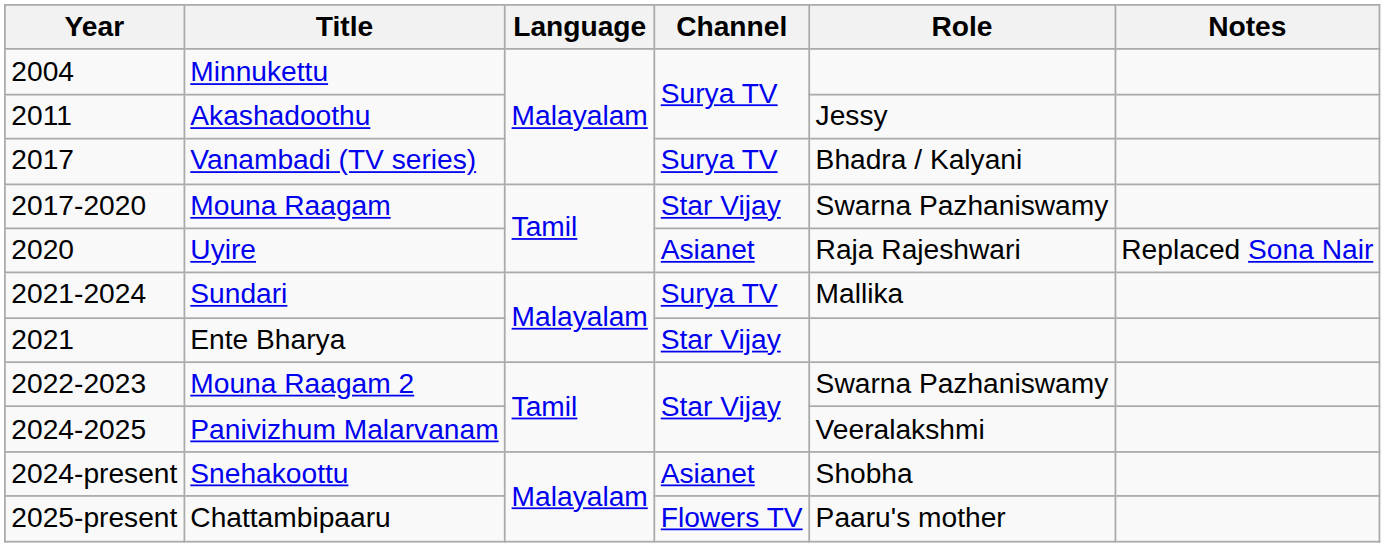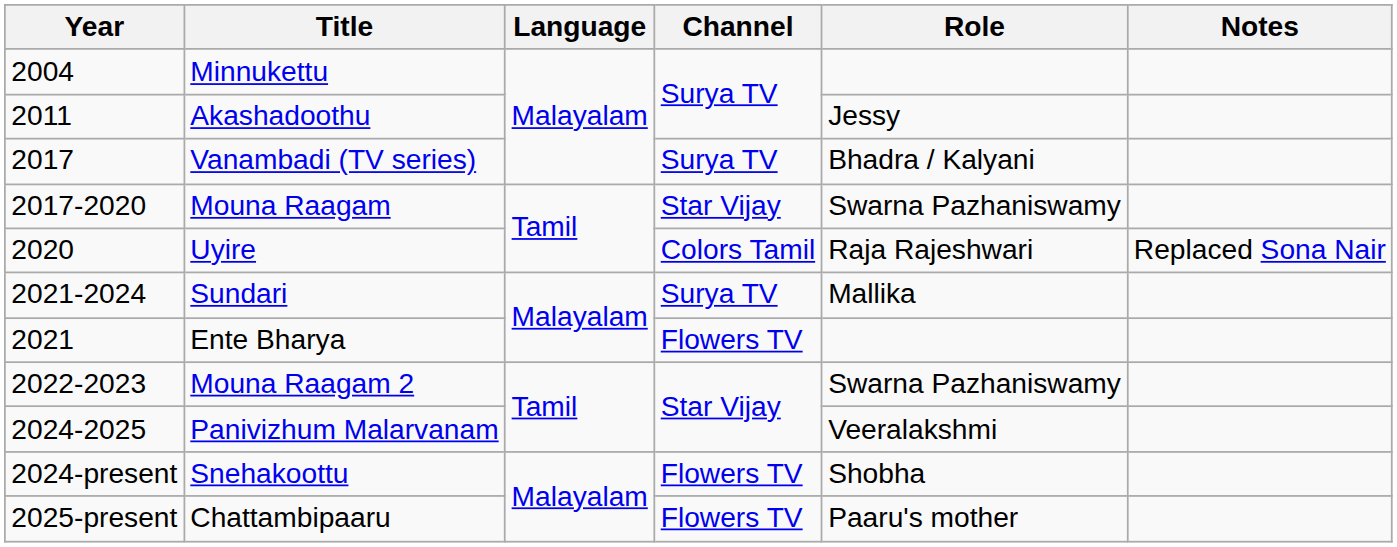 <table class="wikitable sortable">
 <tr>
 <th>Year</th>
 <th>Title</th>
 <th>Language</th>
 <th>Channel</th>
 <th>Role</th>
 <th>Notes</th>
 </tr>
 <tr>
 <td>2004</td>
 <td><a href='#'>Minnukettu</a></td>
 <td rowspan="3"><a href='#'>Malayalam</a></td>
 <td rowspan="2"><a href='#'>Surya TV</a></td>
 <td></td>
 <td></td>
 </tr>
 <tr>
 <td>2011</td>
 <td><a href='#'>Akashadoothu</a></td>
 <td>Jessy</td>
 <td></td>
 </tr>
 <tr>
 <td>2017</td>
 <td><a href='#'>Vanambadi (TV series)</a></td>
 <td><a href='#'>Surya TV</a></td>
 <td>Bhadra / Kalyani</td>
 <td></td>
 </tr>
 <tr>
 <td>2017-2020</td>
 <td><a href='#'>Mouna Raagam</a></td>
 <td rowspan="2"><a href='#'>Tamil</a></td>
 <td><a href='#'>Star Vijay</a></td>
 <td>Swarna Pazhaniswamy</td>
 <td></td>
 </tr>
 <tr>
 <td>2020</td>
 <td><a href='#'>Uyire</a></td>
-<td><a href='#'>Asianet</a></td>
+<td><a href='#'>Colors Tamil</a></td>
 <td>Raja Rajeshwari</td>
 <td>Replaced <a href='#'>Sona Nair</a></td>
 </tr>
 <tr>
 <td>2021-2024</td>
 <td><a href='#'>Sundari</a></td>
 <td rowspan="2"><a href='#'>Malayalam</a></td>
 <td><a href='#'>Surya TV</a></td>
 <td>Mallika</td>
 <td></td>
 </tr>
 <tr>
 <td>2021</td>
 <td>Ente Bharya</td>
-<td><a href='#'>Star Vijay</a></td>
+<td><a href='#'>Flowers TV</a></td>
 <td></td>
 <td></td>
 </tr>
 <tr>
 <td>2022-2023</td>
 <td><a href='#'>Mouna Raagam 2</a></td>
 <td rowspan="2"><a href='#'>Tamil</a></td>
 <td rowspan="2"><a href='#'>Star Vijay</a></td>
 <td>Swarna Pazhaniswamy</td>
 <td></td>
 </tr>
 <tr>
 <td>2024-2025</td>
 <td><a href='#'>Panivizhum Malarvanam</a></td>
 <td>Veeralakshmi</td>
 <td></td>
 </tr>
 <tr>
 <td>2024-present</td>
 <td><a href='#'>Snehakoottu</a></td>
 <td rowspan="2"><a href='#'>Malayalam</a></td>
-<td><a href='#'>Asianet</a></td>
+<td><a href='#'>Flowers TV</a></td>
 <td>Shobha</td>
 <td></td>
 </tr>
 <tr>
 <td>2025-present</td>
 <td>Chattambipaaru</td>
 <td><a href='#'>Flowers TV</a></td>
 <td>Paaru's mother</td>
 <td></td>
 </tr>
 </table>
